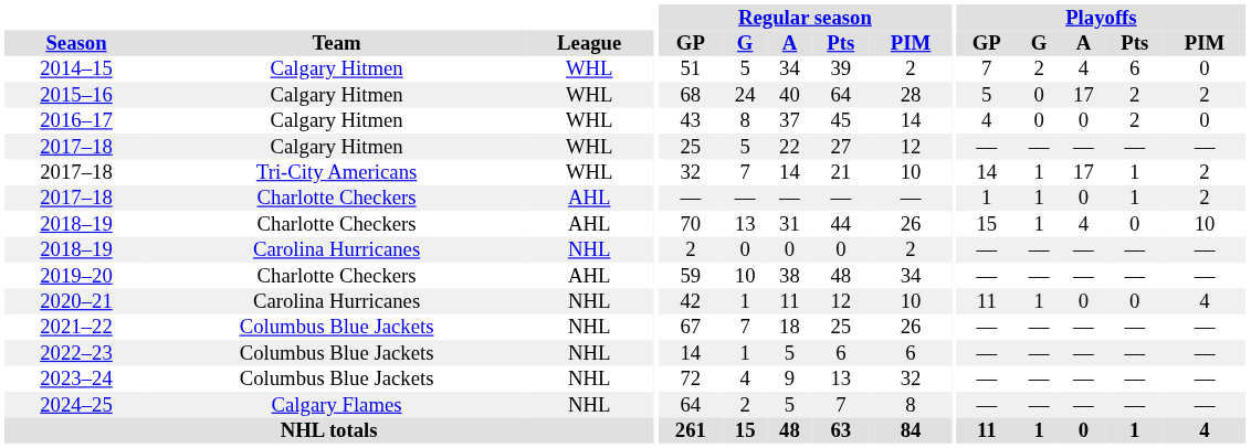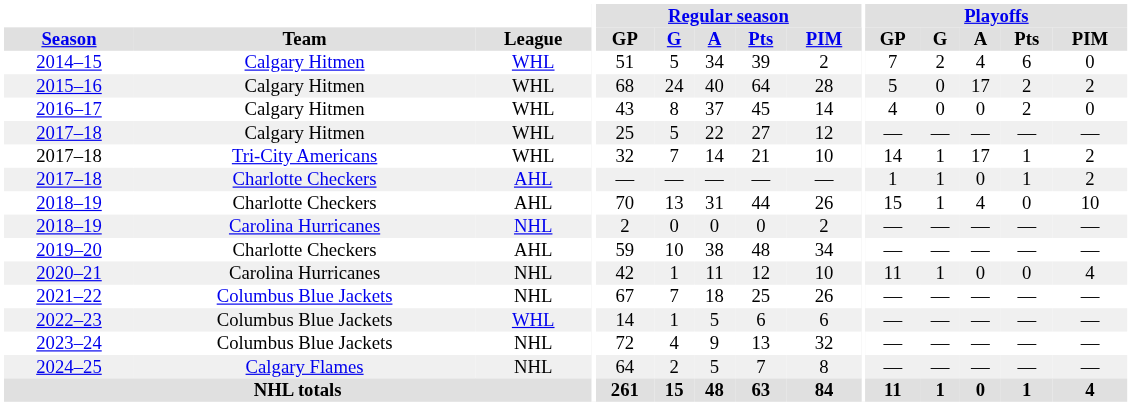 <table border="0" cellpadding="1" cellspacing="0" style="text-align:center; width:60em">
 <tr bgcolor="#e0e0e0">
 <th colspan="3"  bgcolor="#ffffff"></th>
 <th rowspan="98" bgcolor="#ffffff"></th>
 <th colspan="5"><a href='#'>Regular season</a></th>
 <th rowspan="98" bgcolor="#ffffff"></th>
 <th colspan="5"><a href='#'>Playoffs</a></th>
 </tr>
 <tr bgcolor="#e0e0e0">
 <th><a href='#'>Season</a></th>
 <th>Team</th>
 <th>League</th>
 <th>GP</th>
 <th><a href='#'>G</a></th>
 <th><a href='#'>A</a></th>
 <th><a href='#'>Pts</a></th>
 <th><a href='#'>PIM</a></th>
 <th>GP</th>
 <th>G</th>
 <th>A</th>
 <th>Pts</th>
 <th>PIM</th>
 </tr>
 <tr>
 <td><a href='#'>2014–15</a></td>
 <td><a href='#'>Calgary Hitmen</a></td>
 <td><a href='#'>WHL</a></td>
 <td>51</td>
 <td>5</td>
 <td>34</td>
 <td>39</td>
 <td>2</td>
 <td>7</td>
 <td>2</td>
 <td>4</td>
 <td>6</td>
 <td>0</td>
 </tr>
 <tr bgcolor="#f0f0f0">
 <td><a href='#'>2015–16</a></td>
 <td>Calgary Hitmen</td>
 <td>WHL</td>
 <td>68</td>
 <td>24</td>
 <td>40</td>
 <td>64</td>
 <td>28</td>
 <td>5</td>
 <td>0</td>
 <td>17</td>
 <td>2</td>
 <td>2</td>
 </tr>
 <tr>
 <td><a href='#'>2016–17</a></td>
 <td>Calgary Hitmen</td>
 <td>WHL</td>
 <td>43</td>
 <td>8</td>
 <td>37</td>
 <td>45</td>
 <td>14</td>
 <td>4</td>
 <td>0</td>
 <td>0</td>
 <td>2</td>
 <td>0</td>
 </tr>
 <tr bgcolor="#f0f0f0">
 <td><a href='#'>2017–18</a></td>
 <td>Calgary Hitmen</td>
 <td>WHL</td>
 <td>25</td>
 <td>5</td>
 <td>22</td>
 <td>27</td>
 <td>12</td>
 <td>—</td>
 <td>—</td>
 <td>—</td>
 <td>—</td>
 <td>—</td>
 </tr>
 <tr>
 <td>2017–18</td>
 <td><a href='#'>Tri-City Americans</a></td>
 <td>WHL</td>
 <td>32</td>
 <td>7</td>
 <td>14</td>
 <td>21</td>
 <td>10</td>
 <td>14</td>
 <td>1</td>
 <td>17</td>
 <td>1</td>
 <td>2</td>
 </tr>
 <tr bgcolor="#f0f0f0">
 <td><a href='#'>2017–18</a></td>
 <td><a href='#'>Charlotte Checkers</a></td>
 <td><a href='#'>AHL</a></td>
 <td>—</td>
 <td>—</td>
 <td>—</td>
 <td>—</td>
 <td>—</td>
 <td>1</td>
 <td>1</td>
 <td>0</td>
 <td>1</td>
 <td>2</td>
 </tr>
 <tr>
 <td><a href='#'>2018–19</a></td>
 <td>Charlotte Checkers</td>
 <td>AHL</td>
 <td>70</td>
 <td>13</td>
 <td>31</td>
 <td>44</td>
 <td>26</td>
 <td>15</td>
 <td>1</td>
 <td>4</td>
 <td>0</td>
 <td>10</td>
 </tr>
 <tr bgcolor="#f0f0f0">
 <td><a href='#'>2018–19</a></td>
 <td><a href='#'>Carolina Hurricanes</a></td>
 <td><a href='#'>NHL</a></td>
 <td>2</td>
 <td>0</td>
 <td>0</td>
 <td>0</td>
 <td>2</td>
 <td>—</td>
 <td>—</td>
 <td>—</td>
 <td>—</td>
 <td>—</td>
 </tr>
 <tr>
 <td><a href='#'>2019–20</a></td>
 <td>Charlotte Checkers</td>
 <td>AHL</td>
 <td>59</td>
 <td>10</td>
 <td>38</td>
 <td>48</td>
 <td>34</td>
 <td>—</td>
 <td>—</td>
 <td>—</td>
 <td>—</td>
 <td>—</td>
 </tr>
 <tr bgcolor="#f0f0f0">
 <td><a href='#'>2020–21</a></td>
 <td>Carolina Hurricanes</td>
 <td>NHL</td>
 <td>42</td>
 <td>1</td>
 <td>11</td>
 <td>12</td>
 <td>10</td>
 <td>11</td>
 <td>1</td>
 <td>0</td>
 <td>0</td>
 <td>4</td>
 </tr>
 <tr>
 <td><a href='#'>2021–22</a></td>
 <td><a href='#'>Columbus Blue Jackets</a></td>
 <td>NHL</td>
 <td>67</td>
 <td>7</td>
 <td>18</td>
 <td>25</td>
 <td>26</td>
 <td>—</td>
 <td>—</td>
 <td>—</td>
 <td>—</td>
 <td>—</td>
 </tr>
 <tr bgcolor="#f0f0f0">
 <td><a href='#'>2022–23</a></td>
 <td>Columbus Blue Jackets</td>
-<td>NHL</td>
+<td><a href='#'>WHL</a></td>
 <td>14</td>
 <td>1</td>
 <td>5</td>
 <td>6</td>
 <td>6</td>
 <td>—</td>
 <td>—</td>
 <td>—</td>
 <td>—</td>
 <td>—</td>
 </tr>
 <tr>
 <td><a href='#'>2023–24</a></td>
 <td>Columbus Blue Jackets</td>
 <td>NHL</td>
 <td>72</td>
 <td>4</td>
 <td>9</td>
 <td>13</td>
 <td>32</td>
 <td>—</td>
 <td>—</td>
 <td>—</td>
 <td>—</td>
 <td>—</td>
 </tr>
 <tr bgcolor="#f0f0f0">
 <td><a href='#'>2024–25</a></td>
 <td><a href='#'>Calgary Flames</a></td>
 <td>NHL</td>
 <td>64</td>
 <td>2</td>
 <td>5</td>
 <td>7</td>
 <td>8</td>
 <td>—</td>
 <td>—</td>
 <td>—</td>
 <td>—</td>
 <td>—</td>
 </tr>
 <tr bgcolor="#e0e0e0">
 <th colspan="3">NHL totals</th>
 <th>261</th>
 <th>15</th>
 <th>48</th>
 <th>63</th>
 <th>84</th>
 <th>11</th>
 <th>1</th>
 <th>0</th>
 <th>1</th>
 <th>4</th>
 </tr>
 </table>
